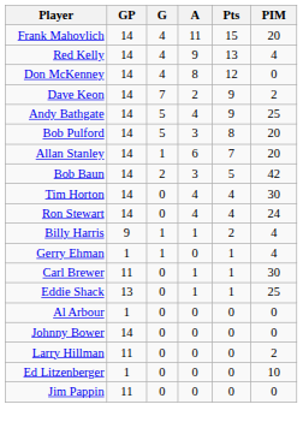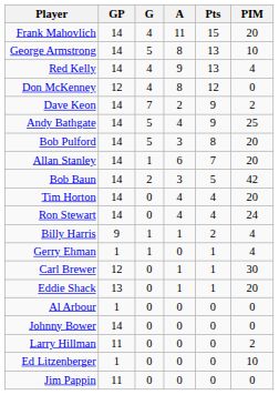 <table class="wikitable sortable" width="60%">
 <tr ALIGN="center">
 <th bgcolor="#DDDDFF" width="10%">Player</th>
 <th bgcolor="#DDDDFF" width="5%">GP</th>
 <th bgcolor="#DDDDFF" width="5%">G</th>
 <th bgcolor="#DDDDFF" width="5%">A</th>
 <th bgcolor="#DDDDFF" width="5%">Pts</th>
 <th bgcolor="#DDDDFF" width="5%">PIM</th>
 </tr>
 <tr align="center">
 <td align="right"><a href='#'>Frank Mahovlich</a></td>
 <td>14</td>
 <td>4</td>
 <td>11</td>
 <td>15</td>
 <td>20</td>
 </tr>
 <tr align="center">
+<td align="right"><a href='#'>George Armstrong</a></td>
+<td>14</td>
+<td>5</td>
+<td>8</td>
+<td>13</td>
+<td>10</td>
+</tr>
+<tr align="center">
 <td align="right"><a href='#'>Red Kelly</a></td>
 <td>14</td>
 <td>4</td>
 <td>9</td>
 <td>13</td>
 <td>4</td>
 </tr>
 <tr align="center">
 <td align="right"><a href='#'>Don McKenney</a></td>
-<td>14</td>
+<td>12</td>
 <td>4</td>
 <td>8</td>
 <td>12</td>
 <td>0</td>
 </tr>
 <tr align="center">
 <td align="right"><a href='#'>Dave Keon</a></td>
 <td>14</td>
 <td>7</td>
 <td>2</td>
 <td>9</td>
 <td>2</td>
 </tr>
 <tr align="center">
 <td align="right"><a href='#'>Andy Bathgate</a></td>
 <td>14</td>
 <td>5</td>
 <td>4</td>
 <td>9</td>
 <td>25</td>
 </tr>
 <tr align="center">
 <td align="right"><a href='#'>Bob Pulford</a></td>
 <td>14</td>
 <td>5</td>
 <td>3</td>
 <td>8</td>
 <td>20</td>
 </tr>
 <tr align="center">
 <td align="right"><a href='#'>Allan Stanley</a></td>
 <td>14</td>
 <td>1</td>
 <td>6</td>
 <td>7</td>
 <td>20</td>
 </tr>
 <tr align="center">
 <td align="right"><a href='#'>Bob Baun</a></td>
 <td>14</td>
 <td>2</td>
 <td>3</td>
 <td>5</td>
 <td>42</td>
 </tr>
 <tr align="center">
 <td align="right"><a href='#'>Tim Horton</a></td>
 <td>14</td>
 <td>0</td>
 <td>4</td>
 <td>4</td>
-<td>30</td>
+<td>20</td>
 </tr>
 <tr align="center">
 <td align="right"><a href='#'>Ron Stewart</a></td>
 <td>14</td>
 <td>0</td>
 <td>4</td>
 <td>4</td>
 <td>24</td>
 </tr>
 <tr align="center">
 <td align="right"><a href='#'>Billy Harris</a></td>
 <td>9</td>
 <td>1</td>
 <td>1</td>
 <td>2</td>
 <td>4</td>
 </tr>
 <tr align="center">
 <td align="right"><a href='#'>Gerry Ehman</a></td>
 <td>1</td>
 <td>1</td>
 <td>0</td>
 <td>1</td>
 <td>4</td>
 </tr>
 <tr align="center">
 <td align="right"><a href='#'>Carl Brewer</a></td>
-<td>11</td>
+<td>12</td>
 <td>0</td>
 <td>1</td>
 <td>1</td>
 <td>30</td>
 </tr>
 <tr align="center">
 <td align="right"><a href='#'>Eddie Shack</a></td>
 <td>13</td>
 <td>0</td>
 <td>1</td>
 <td>1</td>
-<td>25</td>
+<td>20</td>
 </tr>
 <tr align="center">
 <td align="right"><a href='#'>Al Arbour</a></td>
 <td>1</td>
 <td>0</td>
 <td>0</td>
 <td>0</td>
 <td>0</td>
 </tr>
 <tr align="center">
 <td align="right"><a href='#'>Johnny Bower</a></td>
 <td>14</td>
 <td>0</td>
 <td>0</td>
 <td>0</td>
 <td>0</td>
 </tr>
 <tr align="center">
 <td align="right"><a href='#'>Larry Hillman</a></td>
 <td>11</td>
 <td>0</td>
 <td>0</td>
 <td>0</td>
 <td>2</td>
 </tr>
 <tr align="center">
 <td align="right"><a href='#'>Ed Litzenberger</a></td>
 <td>1</td>
 <td>0</td>
 <td>0</td>
 <td>0</td>
 <td>10</td>
 </tr>
 <tr align="center">
 <td align="right"><a href='#'>Jim Pappin</a></td>
 <td>11</td>
 <td>0</td>
 <td>0</td>
 <td>0</td>
 <td>0</td>
 </tr>
 </table>
